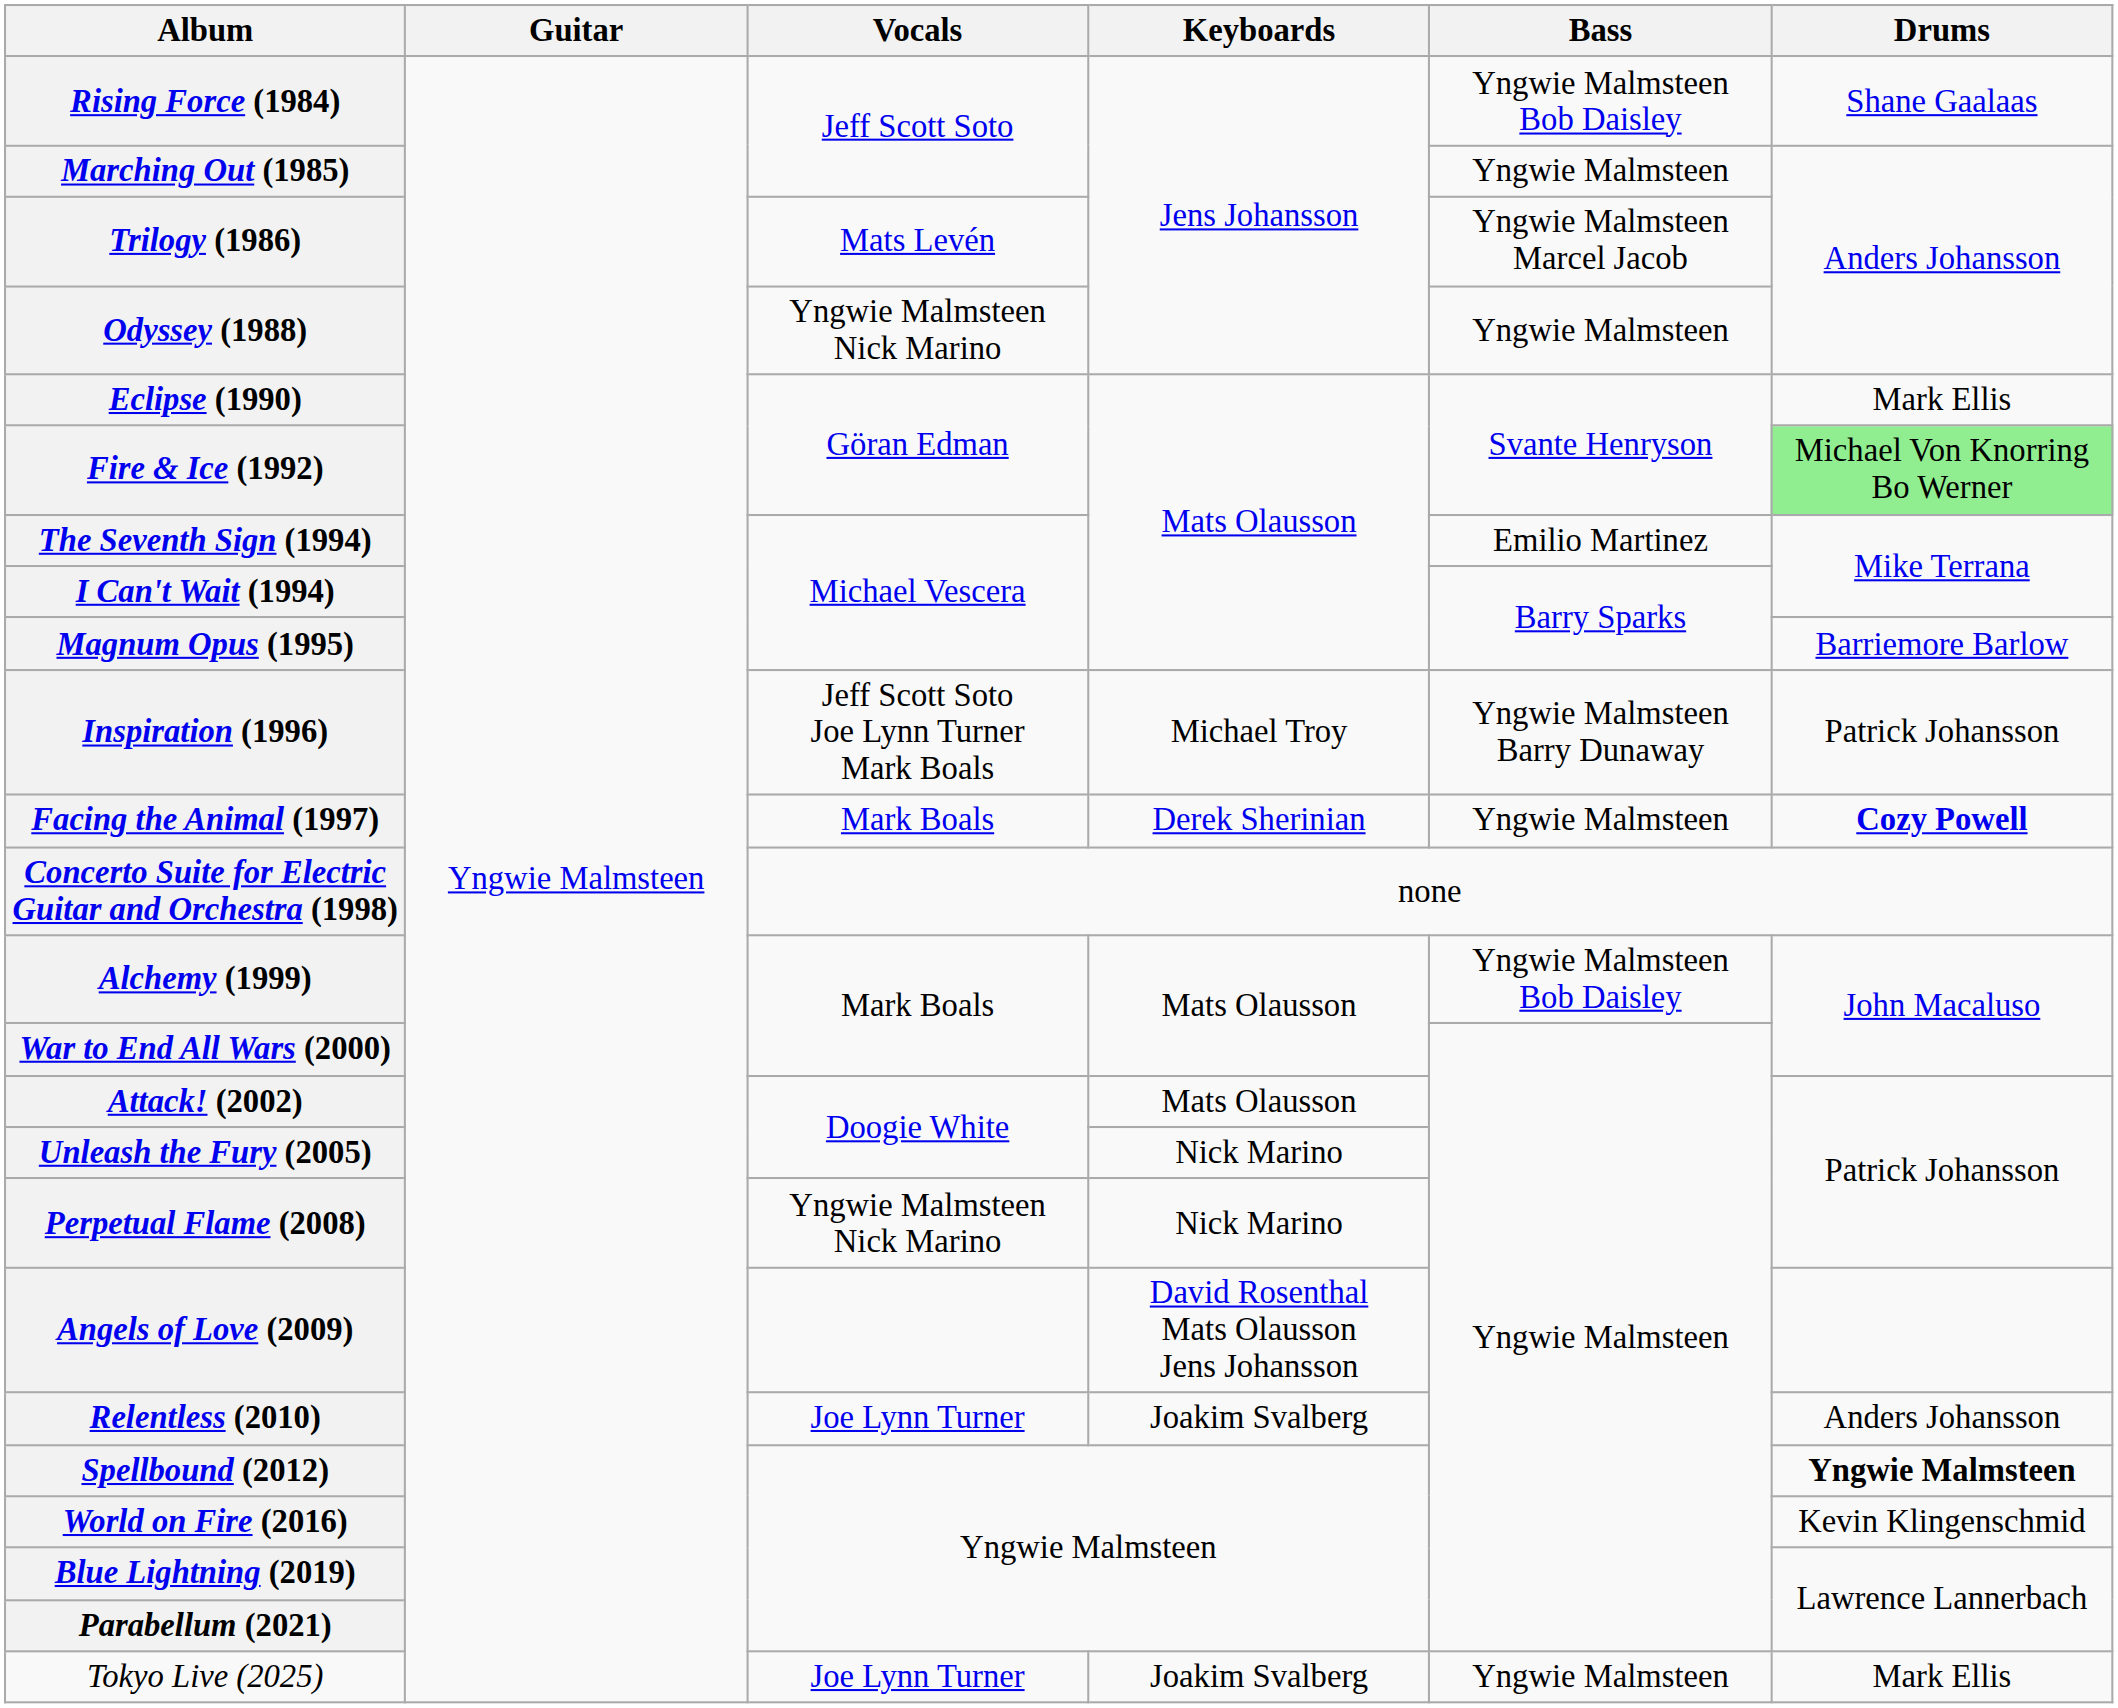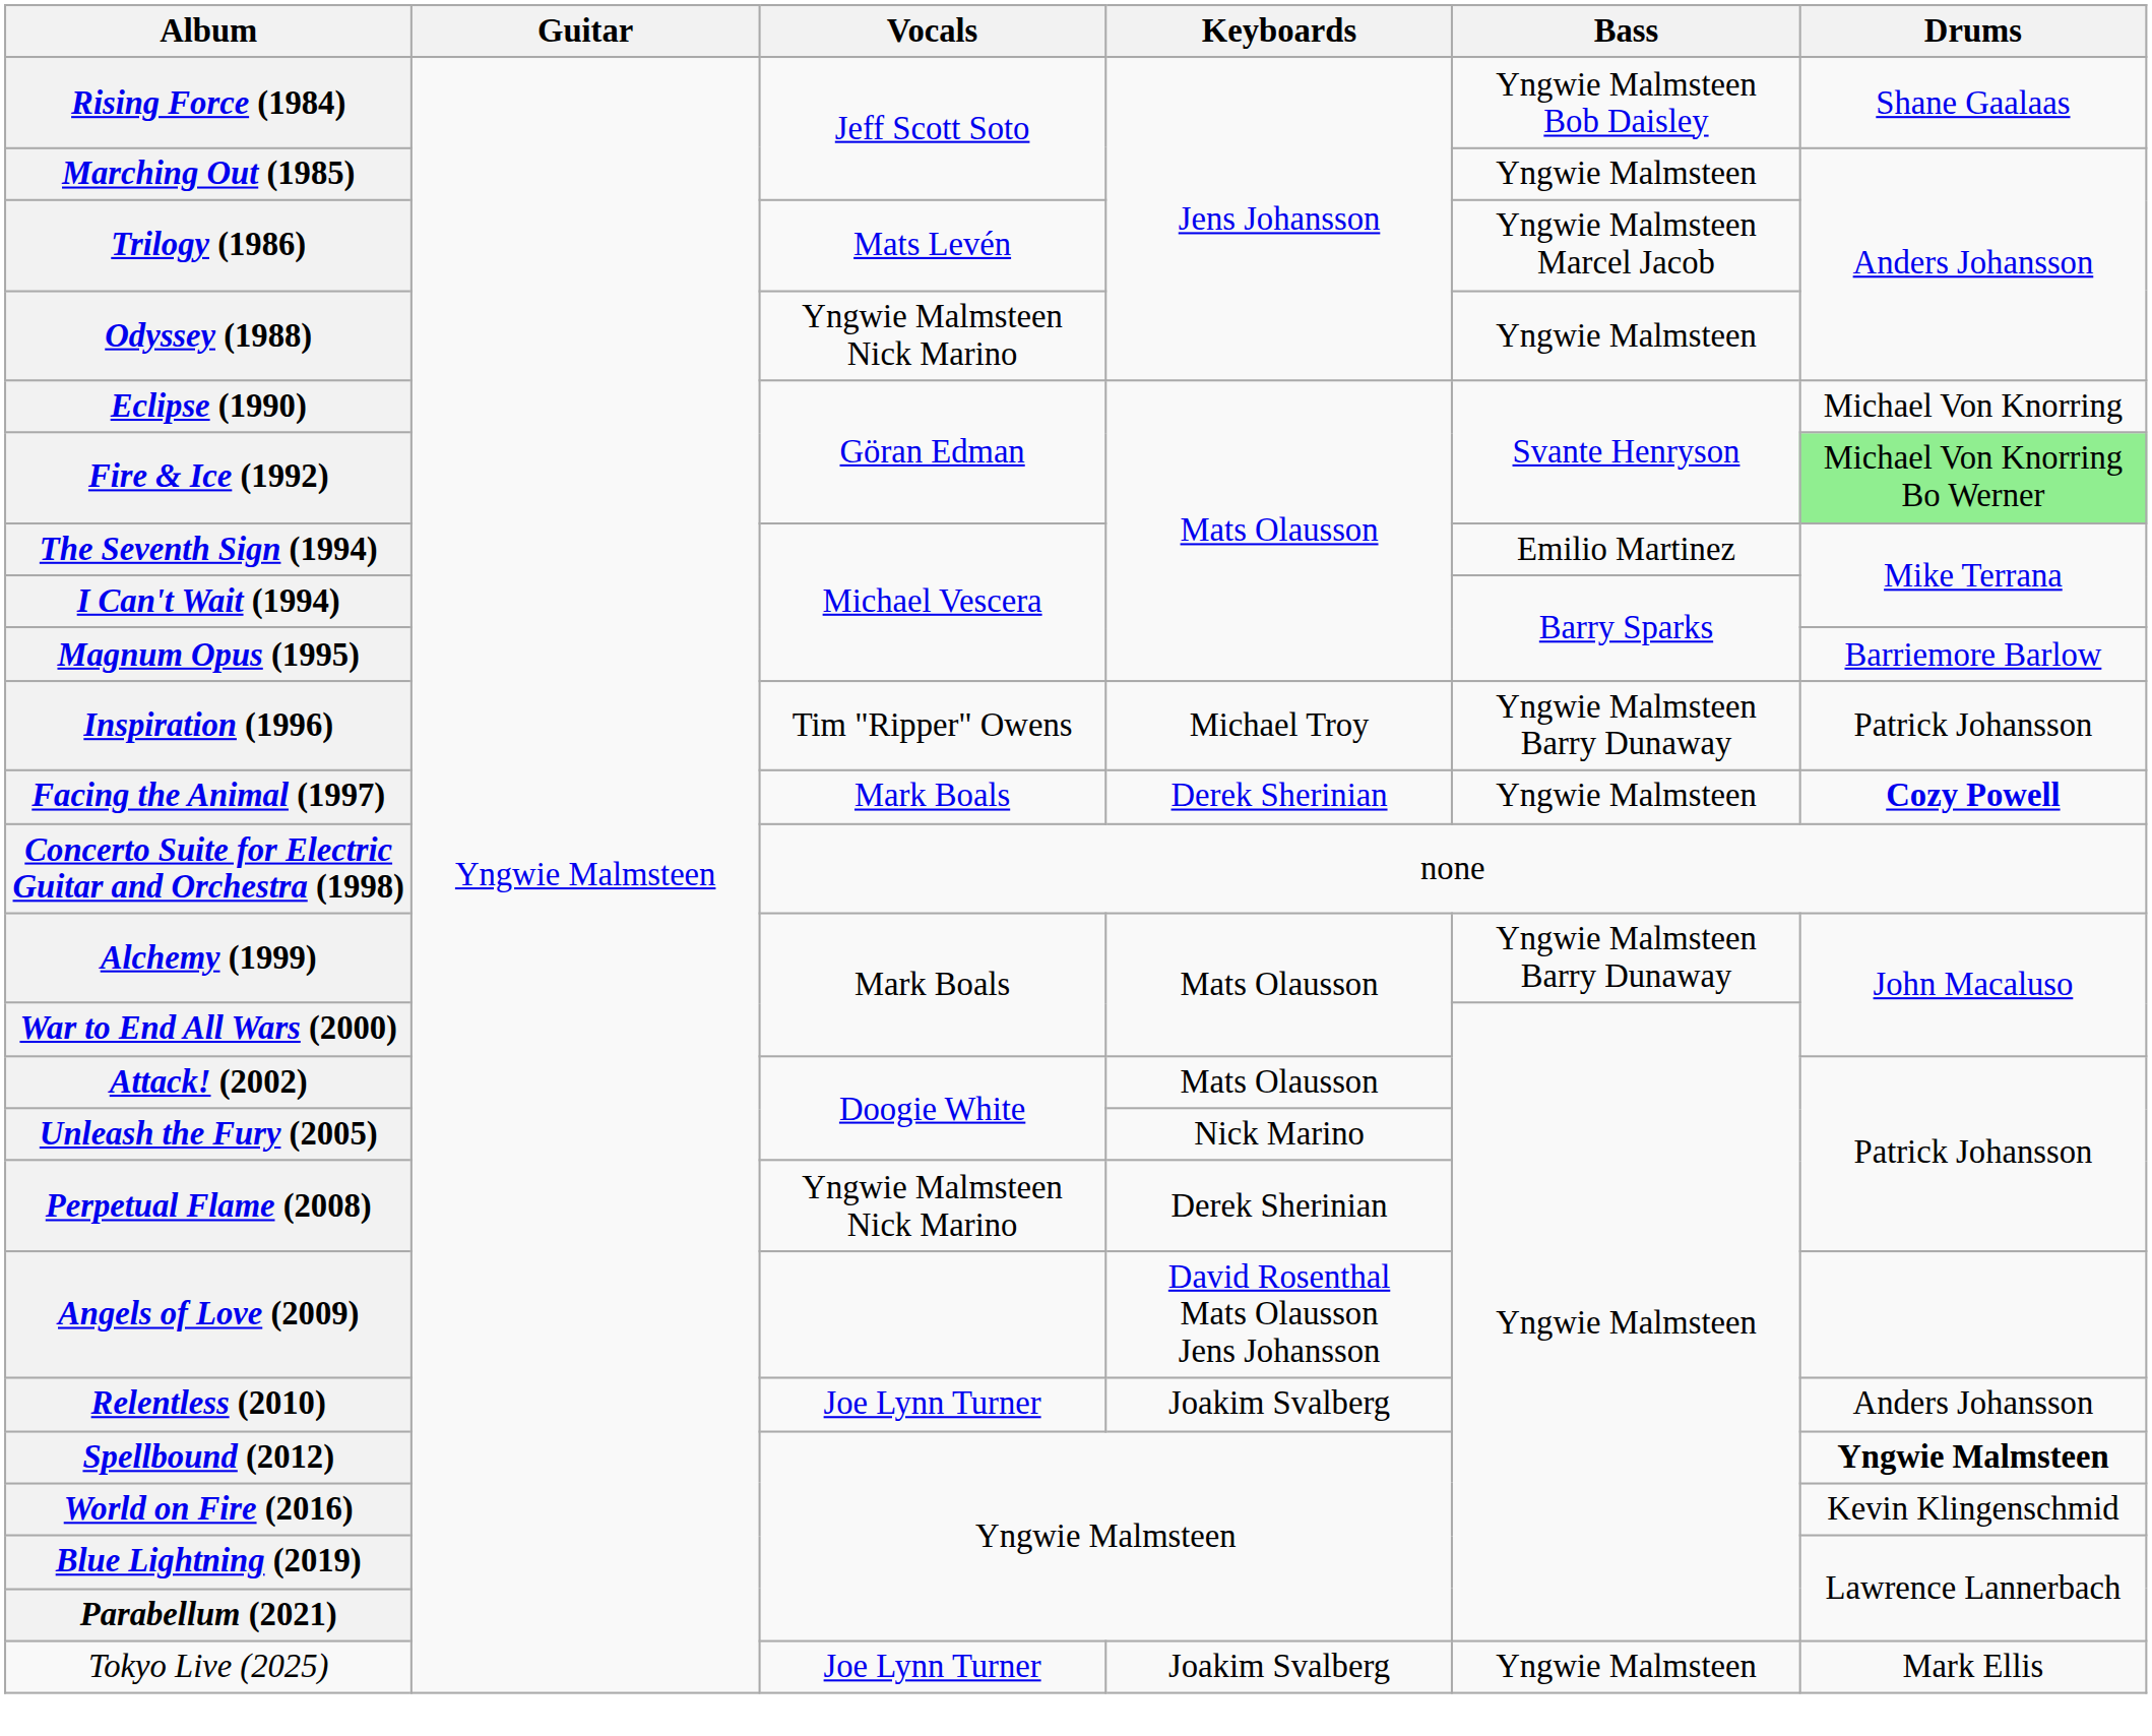 <table class="wikitable plainrowheaders" style="text-align:center;">
 <tr>
 <th scope="col">Album</th>
 <th scope="col" style="width:10em;">Guitar</th>
 <th scope="col" style="width:10em;">Vocals</th>
 <th scope="col" style="width:10em;">Keyboards</th>
 <th scope="col" style="width:10em;">Bass</th>
 <th scope="col" style="width:10em;">Drums</th>
 </tr>
 <tr>
 <th scope="row"><em><a href='#'>Rising Force</a></em> (1984)</th>
 <td rowspan="24"><a href='#'>Yngwie Malmsteen</a></td>
 <td rowspan="2"><a href='#'>Jeff Scott Soto</a></td>
 <td rowspan="4"><a href='#'>Jens Johansson</a></td>
 <td>Yngwie Malmsteen<br><a href='#'>Bob Daisley</a></td>
 <td><a href='#'>Shane Gaalaas</a></td>
 </tr>
 <tr>
 <th scope="row"><em><a href='#'>Marching Out</a></em> (1985)</th>
 <td>Yngwie Malmsteen</td>
 <td rowspan="3"><a href='#'>Anders Johansson</a></td>
 </tr>
 <tr>
 <th scope="row"><em><a href='#'>Trilogy</a></em> (1986)</th>
 <td><a href='#'>Mats Levén</a></td>
 <td>Yngwie Malmsteen<br>Marcel Jacob</td>
 </tr>
 <tr>
 <th scope="row"><em><a href='#'>Odyssey</a></em> (1988)</th>
 <td>Yngwie Malmsteen<br>Nick Marino</td>
 <td>Yngwie Malmsteen</td>
 </tr>
 <tr>
 <th scope="row"><em><a href='#'>Eclipse</a></em> (1990)</th>
 <td rowspan="2"><a href='#'>Göran Edman</a></td>
 <td rowspan="5"><a href='#'>Mats Olausson</a></td>
 <td rowspan="2"><a href='#'>Svante Henryson</a></td>
-<td>Mark Ellis</td>
+<td>Michael Von Knorring</td>
 </tr>
 <tr>
 <th scope="row"><em><a href='#'>Fire & Ice</a></em> (1992)</th>
 <td style="background: lightgreen;">Michael Von Knorring<br>Bo Werner</td>
 </tr>
 <tr>
 <th scope="row"><em><a href='#'>The Seventh Sign</a></em> (1994)</th>
 <td rowspan="3"><a href='#'>Michael Vescera</a></td>
 <td>Emilio Martinez</td>
 <td rowspan="2"><a href='#'>Mike Terrana</a></td>
 </tr>
 <tr>
 <th scope="row"><em><a href='#'>I Can't Wait</a></em> (1994)</th>
 <td rowspan="2"><a href='#'>Barry Sparks</a></td>
 </tr>
 <tr>
 <th scope="row"><em><a href='#'>Magnum Opus</a></em> (1995)</th>
 <td><a href='#'>Barriemore Barlow</a></td>
 </tr>
 <tr>
 <th scope="row"><em><a href='#'>Inspiration</a></em> (1996)</th>
-<td>Jeff Scott Soto<br>Joe Lynn Turner<br>Mark Boals</td>
+<td>Tim "Ripper" Owens</td>
 <td>Michael Troy</td>
 <td>Yngwie Malmsteen<br>Barry Dunaway</td>
 <td>Patrick Johansson</td>
 </tr>
 <tr>
 <th scope="row"><em><a href='#'>Facing the Animal</a></em> (1997)</th>
 <td><a href='#'>Mark Boals</a></td>
 <td><a href='#'>Derek Sherinian</a></td>
 <td>Yngwie Malmsteen</td>
 <td><strong><a href='#'>Cozy Powell</a></strong></td>
 </tr>
 <tr>
 <th scope="row"><em><a href='#'>Concerto Suite for Electric<br>Guitar and Orchestra</a></em> (1998)</th>
 <td colspan="4">none</td>
 </tr>
 <tr>
 <th scope="row"><em><a href='#'>Alchemy</a></em> (1999)</th>
 <td rowspan="2">Mark Boals</td>
 <td rowspan="2">Mats Olausson</td>
-<td>Yngwie Malmsteen<br><a href='#'>Bob Daisley</a></td>
+<td>Yngwie Malmsteen<br>Barry Dunaway</td>
 <td rowspan="2"><a href='#'>John Macaluso</a></td>
 </tr>
 <tr>
 <th scope="row"><em><a href='#'>War to End All Wars</a></em> (2000)</th>
 <td rowspan="10">Yngwie Malmsteen</td>
 </tr>
 <tr>
 <th scope="row"><em><a href='#'>Attack!</a></em> (2002)</th>
 <td rowspan="2"><a href='#'>Doogie White</a></td>
 <td>Mats Olausson</td>
 <td rowspan="3">Patrick Johansson</td>
 </tr>
 <tr>
 <th scope="row"><em><a href='#'>Unleash the Fury</a></em> (2005)</th>
 <td>Nick Marino</td>
 </tr>
 <tr>
 <th scope="row"><em><a href='#'>Perpetual Flame</a></em> (2008)</th>
 <td>Yngwie Malmsteen<br>Nick Marino</td>
-<td>Nick Marino</td>
+<td>Derek Sherinian</td>
 </tr>
 <tr>
 <th scope="row"><em><a href='#'>Angels of Love</a></em> (2009)</th>
 <td></td>
 <td><a href='#'>David Rosenthal</a><br>Mats Olausson<br>Jens Johansson</td>
 <td></td>
 </tr>
 <tr>
 <th scope="row"><em><a href='#'>Relentless</a></em> (2010)</th>
 <td><a href='#'>Joe Lynn Turner</a></td>
 <td>Joakim Svalberg</td>
 <td>Anders Johansson</td>
 </tr>
 <tr>
 <th scope="row"><em><a href='#'>Spellbound</a></em> (2012)</th>
 <td colspan="2" rowspan="4">Yngwie Malmsteen</td>
 <td><strong>Yngwie Malmsteen</strong></td>
 </tr>
 <tr>
 <th scope="row"><em><a href='#'>World on Fire</a></em> (2016)</th>
 <td>Kevin Klingenschmid</td>
 </tr>
 <tr>
 <th scope="row"><em><a href='#'>Blue Lightning</a></em> (2019)</th>
 <td rowspan="2">Lawrence Lannerbach </td>
 </tr>
 <tr>
 <th scope="row"><em>Parabellum</em> (2021)</th>
 </tr>
 <tr>
 <td><em>Tokyo Live (2025)</em></td>
 <td><a href='#'>Joe Lynn Turner</a></td>
 <td>Joakim Svalberg</td>
 <td>Yngwie Malmsteen</td>
 <td>Mark Ellis</td>
 </tr>
 </table>
